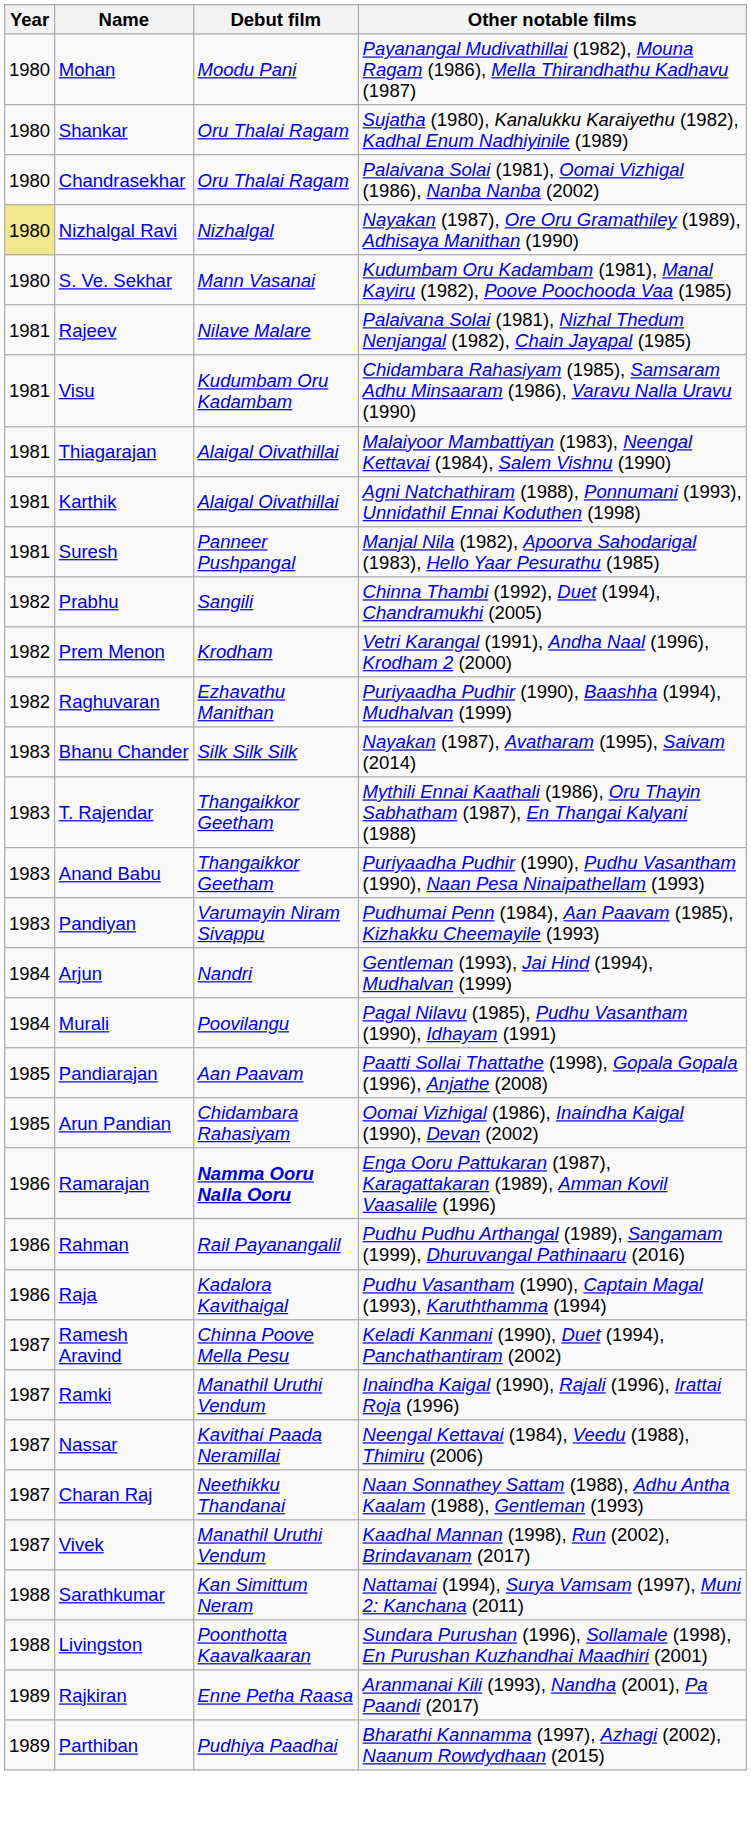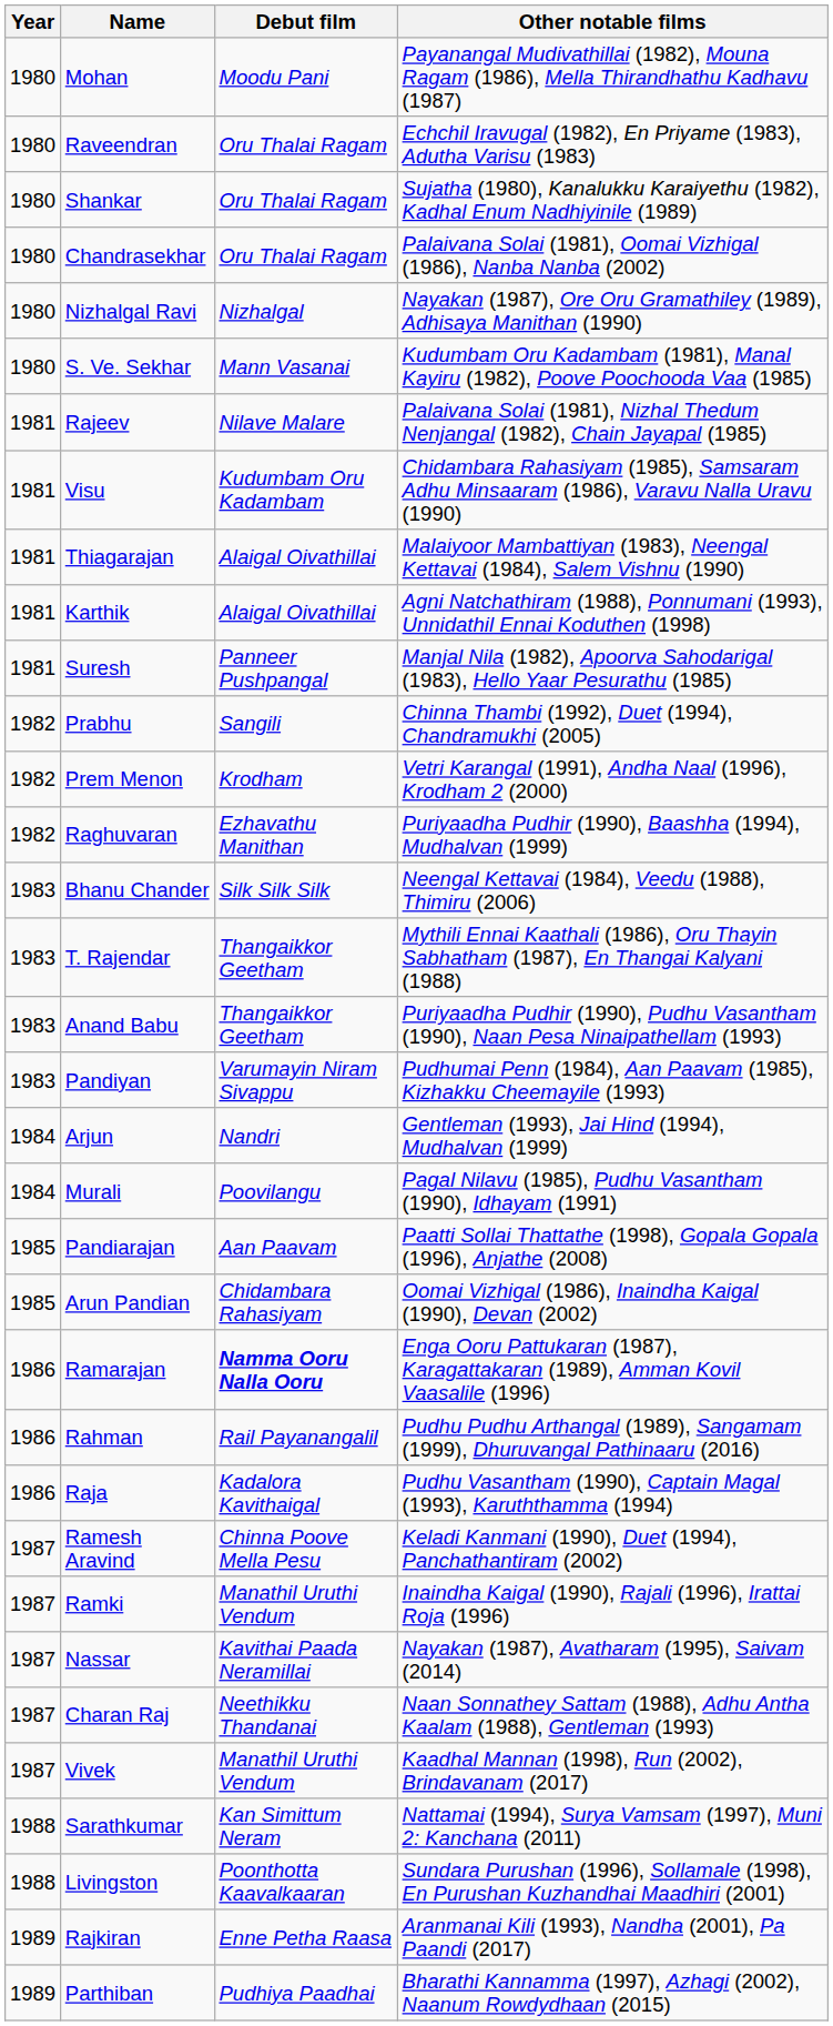 <table class="wikitable sortable" style="font-size:95%;">
 <tr>
 <th>Year</th>
 <th>Name</th>
 <th>Debut film</th>
 <th class=unsortable>Other notable films</th>
 </tr>
 <tr>
 <td>1980</td>
 <td><a href='#'>Mohan</a></td>
 <td><em><a href='#'>Moodu Pani</a></em></td>
 <td><em><a href='#'>Payanangal Mudivathillai</a></em> (1982), <em><a href='#'>Mouna Ragam</a></em> (1986), <em><a href='#'>Mella Thirandhathu Kadhavu</a></em> (1987)</td>
 </tr>
 <tr>
 <td>1980</td>
+<td><a href='#'>Raveendran</a></td>
+<td><em><a href='#'>Oru Thalai Ragam</a></em></td>
+<td><em><a href='#'>Echchil Iravugal</a></em> (1982), <em>En Priyame</em> (1983), <em><a href='#'>Adutha Varisu</a></em> (1983)</td>
+</tr>
+<tr>
+<td>1980</td>
 <td><a href='#'>Shankar</a></td>
 <td><em><a href='#'>Oru Thalai Ragam</a></em></td>
 <td><em><a href='#'>Sujatha</a></em> (1980), <em>Kanalukku Karaiyethu</em> (1982), <em><a href='#'>Kadhal Enum Nadhiyinile</a></em> (1989)</td>
 </tr>
 <tr>
 <td>1980</td>
 <td><a href='#'>Chandrasekhar</a></td>
 <td><em><a href='#'>Oru Thalai Ragam</a></em></td>
 <td><em><a href='#'>Palaivana Solai</a></em> (1981), <em><a href='#'>Oomai Vizhigal</a></em> (1986), <em><a href='#'>Nanba Nanba</a></em> (2002)</td>
 </tr>
 <tr>
-<td style="background: khaki;">1980</td>
+<td>1980</td>
 <td><a href='#'>Nizhalgal Ravi</a></td>
 <td><em><a href='#'>Nizhalgal</a></em></td>
 <td><em><a href='#'>Nayakan</a></em> (1987), <em><a href='#'>Ore Oru Gramathiley</a></em> (1989), <em><a href='#'>Adhisaya Manithan</a></em> (1990)</td>
 </tr>
 <tr>
 <td>1980</td>
 <td><a href='#'>S. Ve. Sekhar</a></td>
 <td><em><a href='#'>Mann Vasanai</a></em></td>
 <td><em><a href='#'>Kudumbam Oru Kadambam</a></em> (1981), <em><a href='#'>Manal Kayiru</a></em> (1982), <em><a href='#'>Poove Poochooda Vaa</a></em> (1985)</td>
 </tr>
 <tr>
 <td>1981</td>
 <td><a href='#'>Rajeev</a></td>
 <td><em><a href='#'>Nilave Malare</a></em></td>
 <td><em><a href='#'>Palaivana Solai</a></em> (1981), <em><a href='#'>Nizhal Thedum Nenjangal</a></em> (1982), <em><a href='#'>Chain Jayapal</a></em> (1985)</td>
 </tr>
 <tr>
 <td>1981</td>
 <td><a href='#'>Visu</a></td>
 <td><em><a href='#'>Kudumbam Oru Kadambam</a></em></td>
 <td><em><a href='#'>Chidambara Rahasiyam</a></em> (1985), <em><a href='#'>Samsaram Adhu Minsaaram</a></em> (1986), <em><a href='#'>Varavu Nalla Uravu</a></em> (1990)</td>
 </tr>
 <tr>
 <td>1981</td>
 <td><a href='#'>Thiagarajan</a></td>
 <td><em><a href='#'>Alaigal Oivathillai</a></em></td>
 <td><em><a href='#'>Malaiyoor Mambattiyan</a></em> (1983), <em><a href='#'>Neengal Kettavai</a></em> (1984), <em><a href='#'>Salem Vishnu</a></em> (1990)</td>
 </tr>
 <tr>
 <td>1981</td>
 <td><a href='#'>Karthik</a></td>
 <td><em><a href='#'>Alaigal Oivathillai</a></em></td>
 <td><em><a href='#'>Agni Natchathiram</a></em> (1988), <em><a href='#'>Ponnumani</a></em> (1993), <em><a href='#'>Unnidathil Ennai Koduthen</a></em> (1998)</td>
 </tr>
 <tr>
 <td>1981</td>
 <td><a href='#'>Suresh</a></td>
 <td><em><a href='#'>Panneer Pushpangal</a></em></td>
 <td><em><a href='#'>Manjal Nila</a></em> (1982), <em><a href='#'>Apoorva Sahodarigal</a></em> (1983), <em><a href='#'>Hello Yaar Pesurathu</a></em> (1985)</td>
 </tr>
 <tr>
 <td>1982</td>
 <td><a href='#'>Prabhu</a></td>
 <td><em><a href='#'>Sangili</a></em></td>
 <td><em><a href='#'>Chinna Thambi</a></em> (1992), <em><a href='#'>Duet</a></em> (1994), <em><a href='#'>Chandramukhi</a></em> (2005)</td>
 </tr>
 <tr>
 <td>1982</td>
 <td><a href='#'>Prem Menon</a></td>
 <td><em><a href='#'>Krodham</a></em></td>
 <td><em><a href='#'>Vetri Karangal</a></em> (1991), <em><a href='#'>Andha Naal</a></em> (1996), <em><a href='#'>Krodham 2</a></em> (2000)</td>
 </tr>
 <tr>
 <td>1982</td>
 <td><a href='#'>Raghuvaran</a></td>
 <td><em><a href='#'>Ezhavathu Manithan</a></em></td>
 <td><em><a href='#'>Puriyaadha Pudhir</a></em> (1990), <em><a href='#'>Baashha</a></em> (1994), <em><a href='#'>Mudhalvan</a></em> (1999)</td>
 </tr>
 <tr>
 <td>1983</td>
 <td><a href='#'>Bhanu Chander</a></td>
 <td><em><a href='#'>Silk Silk Silk</a></em></td>
-<td><em><a href='#'>Nayakan</a></em> (1987), <em><a href='#'>Avatharam</a></em> (1995), <em><a href='#'>Saivam</a></em> (2014)</td>
+<td><em><a href='#'>Neengal Kettavai</a></em> (1984), <em><a href='#'>Veedu</a></em> (1988), <em><a href='#'>Thimiru</a></em> (2006)</td>
 </tr>
 <tr>
 <td>1983</td>
 <td><a href='#'>T. Rajendar</a></td>
 <td><em><a href='#'>Thangaikkor Geetham</a></em></td>
 <td><em><a href='#'>Mythili Ennai Kaathali</a></em> (1986), <em><a href='#'>Oru Thayin Sabhatham</a></em> (1987), <em><a href='#'>En Thangai Kalyani</a></em> (1988)</td>
 </tr>
 <tr>
 <td>1983</td>
 <td><a href='#'>Anand Babu</a></td>
 <td><em><a href='#'>Thangaikkor Geetham</a></em></td>
 <td><em><a href='#'>Puriyaadha Pudhir</a></em> (1990), <em><a href='#'>Pudhu Vasantham</a></em> (1990), <em><a href='#'>Naan Pesa Ninaipathellam</a></em> (1993)</td>
 </tr>
 <tr>
 <td>1983</td>
 <td><a href='#'>Pandiyan</a></td>
 <td><em><a href='#'>Varumayin Niram Sivappu</a></em></td>
 <td><em><a href='#'>Pudhumai Penn</a></em> (1984), <em><a href='#'>Aan Paavam</a></em> (1985), <em><a href='#'>Kizhakku Cheemayile</a></em> (1993)</td>
 </tr>
 <tr>
 <td>1984</td>
 <td><a href='#'>Arjun</a></td>
 <td><em><a href='#'>Nandri</a></em></td>
 <td><em><a href='#'>Gentleman</a></em> (1993), <em><a href='#'>Jai Hind</a></em> (1994), <em><a href='#'>Mudhalvan</a></em> (1999)</td>
 </tr>
 <tr>
 <td>1984</td>
 <td><a href='#'>Murali</a></td>
 <td><em><a href='#'>Poovilangu</a></em></td>
 <td><em><a href='#'>Pagal Nilavu</a></em> (1985), <em><a href='#'>Pudhu Vasantham</a></em> (1990), <em><a href='#'>Idhayam</a></em> (1991)</td>
 </tr>
 <tr>
 <td>1985</td>
 <td><a href='#'>Pandiarajan</a></td>
 <td><em><a href='#'>Aan Paavam</a></em></td>
 <td><em><a href='#'>Paatti Sollai Thattathe</a></em> (1998),  <em><a href='#'>Gopala Gopala</a></em> (1996), <em><a href='#'>Anjathe</a></em> (2008)</td>
 </tr>
 <tr>
 <td>1985</td>
 <td><a href='#'>Arun Pandian</a></td>
 <td><em><a href='#'>Chidambara Rahasiyam</a></em></td>
 <td><em><a href='#'>Oomai Vizhigal</a></em> (1986), <em><a href='#'>Inaindha Kaigal</a></em> (1990), <em><a href='#'>Devan</a></em> (2002)</td>
 </tr>
 <tr>
 <td>1986</td>
 <td><a href='#'>Ramarajan</a></td>
 <td><strong><em><a href='#'>Namma Ooru Nalla Ooru</a></em></strong></td>
 <td><em><a href='#'>Enga Ooru Pattukaran</a></em> (1987), <em><a href='#'>Karagattakaran</a></em> (1989), <em><a href='#'>Amman Kovil Vaasalile</a></em> (1996)</td>
 </tr>
 <tr>
 <td>1986</td>
 <td><a href='#'>Rahman</a></td>
 <td><em><a href='#'>Rail Payanangalil</a></em></td>
 <td><em><a href='#'>Pudhu Pudhu Arthangal</a></em> (1989),  <em><a href='#'>Sangamam</a></em> (1999), <em><a href='#'>Dhuruvangal Pathinaaru</a></em> (2016)</td>
 </tr>
 <tr>
 <td>1986</td>
 <td><a href='#'>Raja</a></td>
 <td><em><a href='#'>Kadalora Kavithaigal</a></em></td>
 <td><em><a href='#'>Pudhu Vasantham</a></em> (1990), <em><a href='#'>Captain Magal</a></em> (1993), <em><a href='#'>Karuththamma</a></em> (1994)</td>
 </tr>
 <tr>
 <td>1987</td>
 <td><a href='#'>Ramesh Aravind</a></td>
 <td><em><a href='#'>Chinna Poove Mella Pesu</a></em></td>
 <td><em><a href='#'>Keladi Kanmani</a></em> (1990), <em><a href='#'>Duet</a></em> (1994), <em><a href='#'>Panchathantiram</a></em> (2002)</td>
 </tr>
 <tr>
 <td>1987</td>
 <td><a href='#'>Ramki</a></td>
 <td><em><a href='#'>Manathil Uruthi Vendum</a></em></td>
 <td><em><a href='#'>Inaindha Kaigal</a></em> (1990), <em><a href='#'>Rajali</a></em> (1996), <em><a href='#'>Irattai Roja</a></em> (1996)</td>
 </tr>
 <tr>
 <td>1987</td>
 <td><a href='#'>Nassar</a></td>
 <td><em><a href='#'>Kavithai Paada Neramillai</a></em></td>
-<td><em><a href='#'>Neengal Kettavai</a></em> (1984), <em><a href='#'>Veedu</a></em> (1988), <em><a href='#'>Thimiru</a></em> (2006)</td>
+<td><em><a href='#'>Nayakan</a></em> (1987), <em><a href='#'>Avatharam</a></em> (1995), <em><a href='#'>Saivam</a></em> (2014)</td>
 </tr>
 <tr>
 <td>1987</td>
 <td><a href='#'>Charan Raj</a></td>
 <td><em><a href='#'>Neethikku Thandanai</a></em></td>
 <td><em><a href='#'>Naan Sonnathey Sattam</a></em> (1988), <em><a href='#'>Adhu Antha Kaalam</a></em> (1988), <em><a href='#'>Gentleman</a></em> (1993)</td>
 </tr>
 <tr>
 <td>1987</td>
 <td><a href='#'>Vivek</a></td>
 <td><em><a href='#'>Manathil Uruthi Vendum</a></em></td>
 <td><em><a href='#'>Kaadhal Mannan</a></em> (1998), <em><a href='#'>Run</a></em> (2002), <em><a href='#'>Brindavanam</a></em> (2017)</td>
 </tr>
 <tr>
 <td>1988</td>
 <td><a href='#'>Sarathkumar</a></td>
 <td><em><a href='#'>Kan Simittum Neram</a></em></td>
 <td><em><a href='#'>Nattamai</a></em> (1994), <em><a href='#'>Surya Vamsam</a></em> (1997), <em><a href='#'>Muni 2: Kanchana</a></em> (2011)</td>
 </tr>
 <tr>
 <td>1988</td>
 <td><a href='#'>Livingston</a></td>
 <td><em><a href='#'>Poonthotta Kaavalkaaran</a></em></td>
 <td><em><a href='#'>Sundara Purushan</a></em> (1996), <em><a href='#'>Sollamale</a></em> (1998), <em><a href='#'>En Purushan Kuzhandhai Maadhiri</a></em> (2001)</td>
 </tr>
 <tr>
 <td>1989</td>
 <td><a href='#'>Rajkiran</a></td>
 <td><em><a href='#'>Enne Petha Raasa</a></em></td>
 <td><em><a href='#'>Aranmanai Kili</a></em> (1993), <em><a href='#'>Nandha</a></em> (2001), <em><a href='#'>Pa Paandi</a></em> (2017)</td>
 </tr>
 <tr>
 <td>1989</td>
 <td><a href='#'>Parthiban</a></td>
 <td><em><a href='#'>Pudhiya Paadhai</a></em></td>
 <td><em><a href='#'>Bharathi Kannamma</a></em> (1997), <em><a href='#'>Azhagi</a></em> (2002), <em><a href='#'>Naanum Rowdydhaan</a></em> (2015)</td>
 </tr>
 </table>
